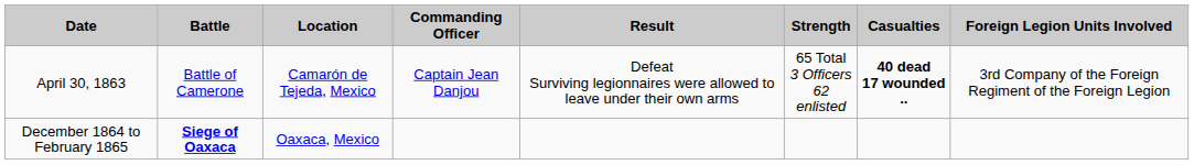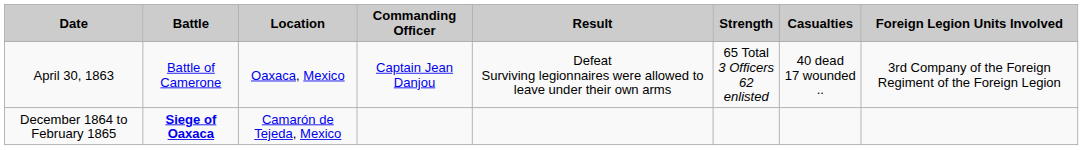 <table class="sorttable" border="1" cellpadding="4" cellspacing="1" style="margin: 1em 1em 1em 0; background: #f9f9f9; border: 1px #aaa solid; text-align:center; border-collapse: collapse; font-size: 95%;">
 <tr style="background:#cccccc">
 <td><strong>Date</strong></td>
 <td><strong>Battle</strong></td>
 <td><strong>Location</strong></td>
 <td><strong>Commanding Officer</strong></td>
 <td><strong>Result</strong></td>
 <td><strong>Strength</strong></td>
 <td><strong>Casualties</strong></td>
 <td><strong>Foreign Legion Units Involved</strong></td>
 </tr>
 <tr>
 <td>April 30, 1863</td>
 <td><a href='#'>Battle of Camerone</a></td>
-<td><a href='#'>Camarón de Tejeda</a>, <a href='#'>Mexico</a></td>
+<td><a href='#'>Oaxaca</a>, <a href='#'>Mexico</a></td>
 <td><a href='#'>Captain Jean Danjou</a></td>
 <td>Defeat<br>Surviving legionnaires were allowed to leave under their own arms</td>
 <td>65 Total <br> <em>3 Officers</em> <br> <em>62 enlisted</em></td>
-<td><strong>40 dead <br> 17 wounded ..</strong></td>
+<td>40 dead <br> 17 wounded ..</td>
 <td>3rd Company of the Foreign Regiment of the Foreign Legion</td>
 </tr>
 <tr>
 <td>December 1864 to February 1865</td>
 <td><strong><a href='#'>Siege of Oaxaca</a></strong></td>
-<td><a href='#'>Oaxaca</a>, <a href='#'>Mexico</a></td>
+<td><a href='#'>Camarón de Tejeda</a>, <a href='#'>Mexico</a></td>
 <td></td>
 <td></td>
 <td></td>
 <td></td>
 </tr>
 </table>
